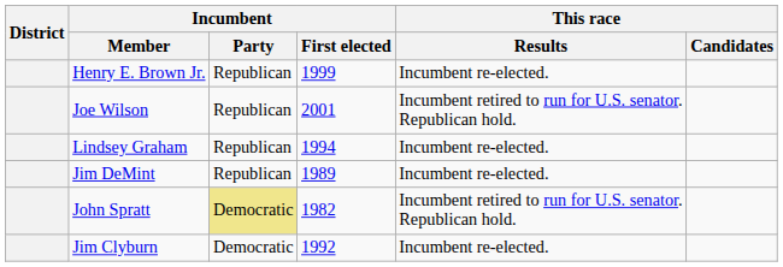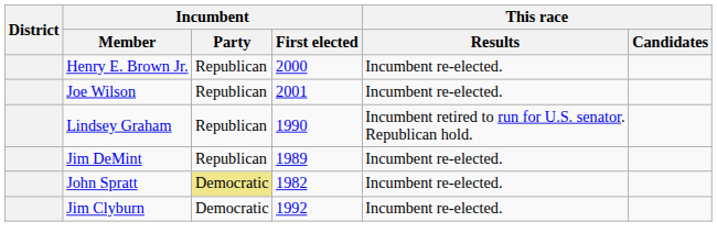 <table class=wikitable>
 <tr>
 <th rowspan=2>District</th>
 <th colspan=3>Incumbent</th>
 <th colspan=2>This race</th>
 </tr>
 <tr>
 <th>Member</th>
 <th>Party</th>
 <th>First elected</th>
 <th>Results</th>
 <th>Candidates</th>
 </tr>
 <tr>
 <th></th>
 <td><a href='#'>Henry E. Brown Jr.</a></td>
 <td>Republican</td>
-<td><a href='#'>1999</a></td>
+<td><a href='#'>2000</a></td>
 <td>Incumbent re-elected.</td>
 <td nowrap></td>
 </tr>
 <tr>
 <th></th>
 <td><a href='#'>Joe Wilson</a></td>
 <td>Republican</td>
 <td><a href='#'>2001 </a></td>
-<td>Incumbent retired to <a href='#'>run for U.S. senator</a>.<br>Republican hold.</td>
+<td>Incumbent re-elected.</td>
 <td nowrap></td>
 </tr>
 <tr>
 <th></th>
 <td><a href='#'>Lindsey Graham</a></td>
 <td>Republican</td>
-<td><a href='#'>1994</a></td>
-<td>Incumbent re-elected.</td>
+<td><a href='#'>1990</a></td>
+<td>Incumbent retired to <a href='#'>run for U.S. senator</a>.<br>Republican hold.</td>
 <td nowrap></td>
 </tr>
 <tr>
 <th></th>
 <td><a href='#'>Jim DeMint</a></td>
 <td>Republican</td>
 <td><a href='#'>1989</a></td>
 <td>Incumbent re-elected.</td>
 <td nowrap></td>
 </tr>
 <tr>
 <th></th>
 <td><a href='#'>John Spratt</a></td>
 <td style="background: khaki;">Democratic</td>
 <td><a href='#'>1982</a></td>
-<td>Incumbent retired to <a href='#'>run for U.S. senator</a>.<br>Republican hold.</td>
+<td>Incumbent re-elected.</td>
 <td nowrap></td>
 </tr>
 <tr>
 <th></th>
 <td><a href='#'>Jim Clyburn</a></td>
 <td>Democratic</td>
 <td><a href='#'>1992</a></td>
 <td>Incumbent re-elected.</td>
 <td nowrap></td>
 </tr>
 </table>
